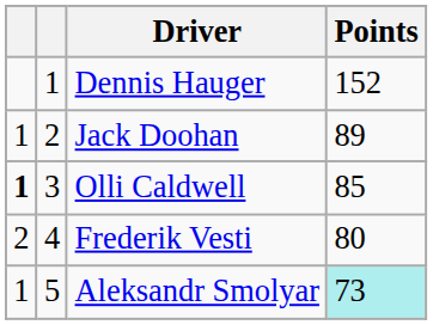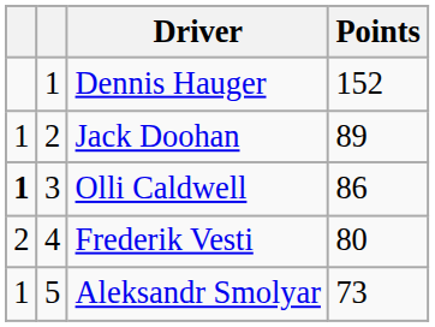 <table class="wikitable" style="font-size: 85%;">
 <tr>
 <th></th>
 <th></th>
 <th>Driver</th>
 <th>Points</th>
 </tr>
 <tr>
 <td align="left"></td>
 <td align="center">1</td>
 <td> <a href='#'>Dennis Hauger</a></td>
 <td>152</td>
 </tr>
 <tr>
 <td align="left"> 1</td>
 <td align="center">2</td>
 <td> <a href='#'>Jack Doohan</a></td>
 <td>89</td>
 </tr>
 <tr>
 <td align="left"><strong> 1</strong></td>
 <td align="center">3</td>
 <td> <a href='#'>Olli Caldwell</a></td>
-<td>85</td>
+<td>86</td>
 </tr>
 <tr>
 <td align="left"> 2</td>
 <td align="center">4</td>
 <td> <a href='#'>Frederik Vesti</a></td>
 <td>80</td>
 </tr>
 <tr>
 <td align="left"> 1</td>
 <td align="center">5</td>
 <td> <a href='#'>Aleksandr Smolyar</a></td>
-<td style="background: paleturquoise;">73</td>
+<td>73</td>
 </tr>
 </table>
